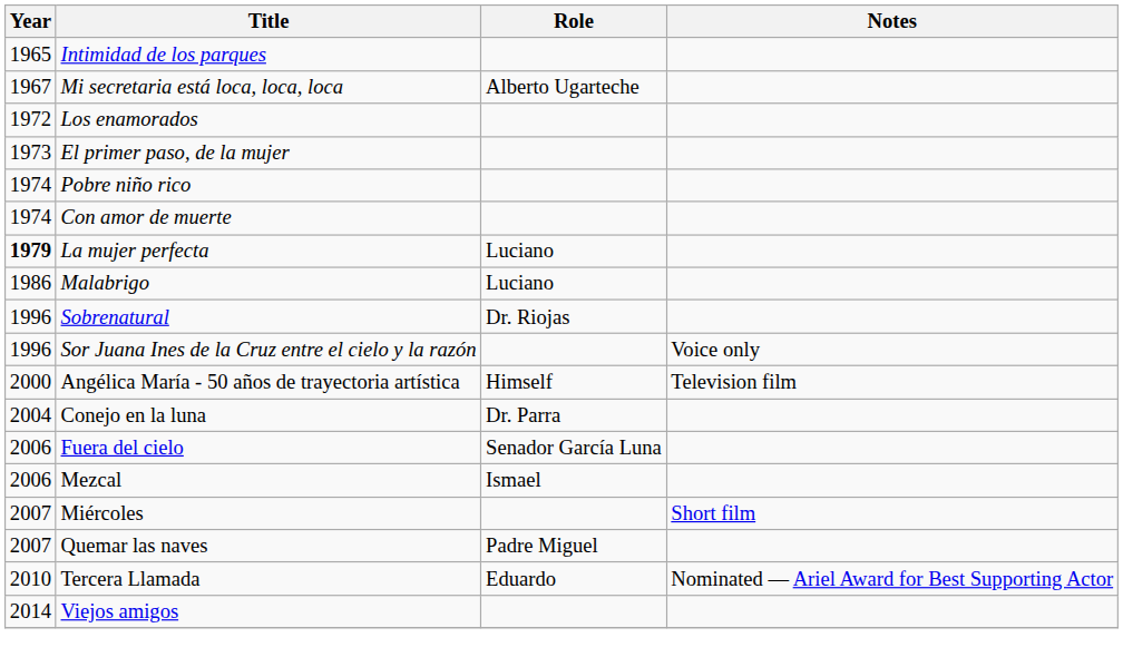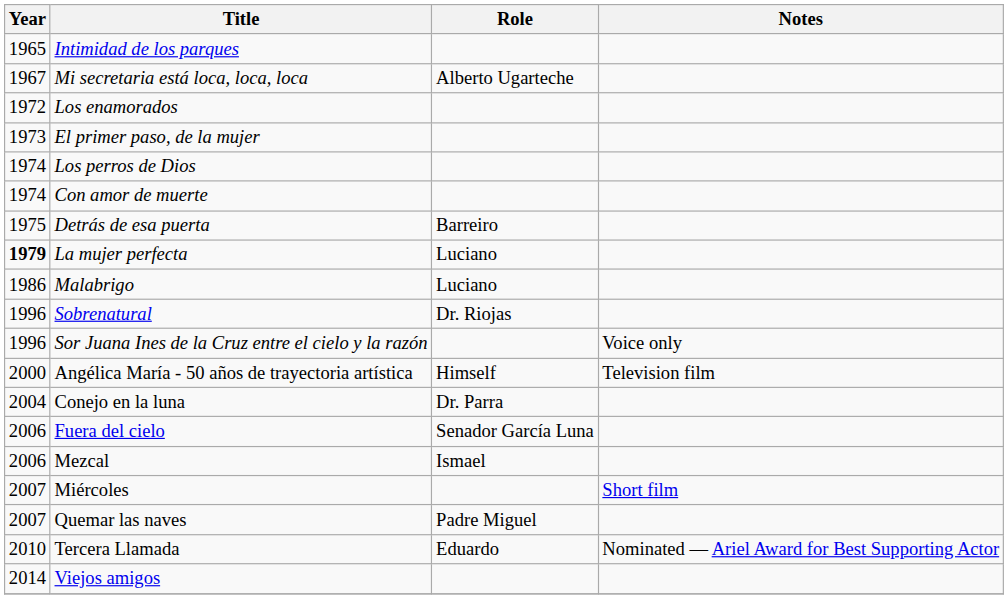 <table class="wikitable sortable">
 <tr>
 <th>Year</th>
 <th>Title</th>
 <th>Role</th>
 <th>Notes</th>
 </tr>
 <tr>
 <td>1965</td>
 <td><em><a href='#'>Intimidad de los parques</a></em></td>
 <td></td>
 <td></td>
 </tr>
 <tr>
 <td>1967</td>
 <td><em>Mi secretaria está loca, loca, loca</em></td>
 <td>Alberto Ugarteche</td>
 <td></td>
 </tr>
 <tr>
 <td>1972</td>
 <td><em>Los enamorados</em></td>
 <td></td>
 <td></td>
 </tr>
 <tr>
 <td>1973</td>
 <td><em>El primer paso, de la mujer</em></td>
 <td></td>
 <td></td>
 </tr>
 <tr>
 <td>1974</td>
-<td><em>Pobre niño rico</em></td>
+<td><em>Los perros de Dios</em></td>
 <td></td>
 <td></td>
 </tr>
 <tr>
 <td>1974</td>
 <td><em>Con amor de muerte</em></td>
 <td></td>
+<td></td>
+</tr>
+<tr>
+<td>1975</td>
+<td><em>Detrás de esa puerta</em></td>
+<td>Barreiro</td>
 <td></td>
 </tr>
 <tr>
 <td><strong>1979</strong></td>
 <td><em>La mujer perfecta</em></td>
 <td>Luciano</td>
 <td></td>
 </tr>
 <tr>
 <td>1986</td>
 <td><em>Malabrigo</em></td>
 <td>Luciano</td>
 <td></td>
 </tr>
 <tr>
 <td>1996</td>
 <td><em><a href='#'>Sobrenatural</a></em></td>
 <td>Dr. Riojas</td>
 <td></td>
 </tr>
 <tr>
 <td>1996</td>
 <td><em>Sor Juana Ines de la Cruz entre el cielo y la razón<strong></td>
 <td></td>
 <td>Voice only</td>
 </tr>
 <tr>
 <td>2000</td>
 <td></em>Angélica María - 50 años de trayectoria artística<em></td>
 <td>Himself</td>
 <td>Television film</td>
 </tr>
 <tr>
 <td>2004</td>
 <td></em>Conejo en la luna<em></td>
 <td>Dr. Parra</td>
 <td></td>
 </tr>
 <tr>
 <td>2006</td>
 <td></em><a href='#'>Fuera del cielo</a><em></td>
 <td>Senador García Luna</td>
 <td></td>
 </tr>
 <tr>
 <td>2006</td>
 <td></em>Mezcal<em></td>
 <td>Ismael</td>
 <td></td>
 </tr>
 <tr>
 <td>2007</td>
 <td></em>Miércoles<em></td>
 <td></td>
 <td><a href='#'>Short film</a></td>
 </tr>
 <tr>
 <td>2007</td>
 <td></em>Quemar las naves<em></td>
 <td>Padre Miguel</td>
 <td></td>
 </tr>
 <tr>
 <td>2010</td>
 <td></em>Tercera Llamada<em></td>
 <td>Eduardo</td>
 <td>Nominated — <a href='#'>Ariel Award for Best Supporting Actor</a></td>
 </tr>
 <tr>
 <td>2014</td>
 <td></em><a href='#'>Viejos amigos</a><em></td>
 <td></td>
 <td></td>
 </tr>
 <tr>
 </tr>
 </table>
